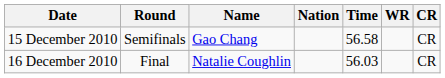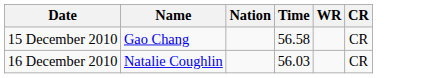 <table class="wikitable" style="text-align:center">
 <tr>
 <th>Date</th>
-<th>Round</th>
 <th>Name</th>
 <th>Nation</th>
 <th>Time</th>
 <th>WR</th>
 <th>CR</th>
 </tr>
 <tr>
 <td>15 December 2010</td>
-<td>Semifinals</td>
 <td align="left"><a href='#'>Gao Chang</a></td>
 <td align="left"></td>
 <td>56.58</td>
 <td></td>
 <td>CR</td>
 </tr>
 <tr>
 <td>16 December 2010</td>
-<td>Final</td>
 <td align="left"><a href='#'>Natalie Coughlin</a></td>
 <td align="left"></td>
 <td>56.03</td>
 <td></td>
 <td>CR</td>
 </tr>
 </table>
